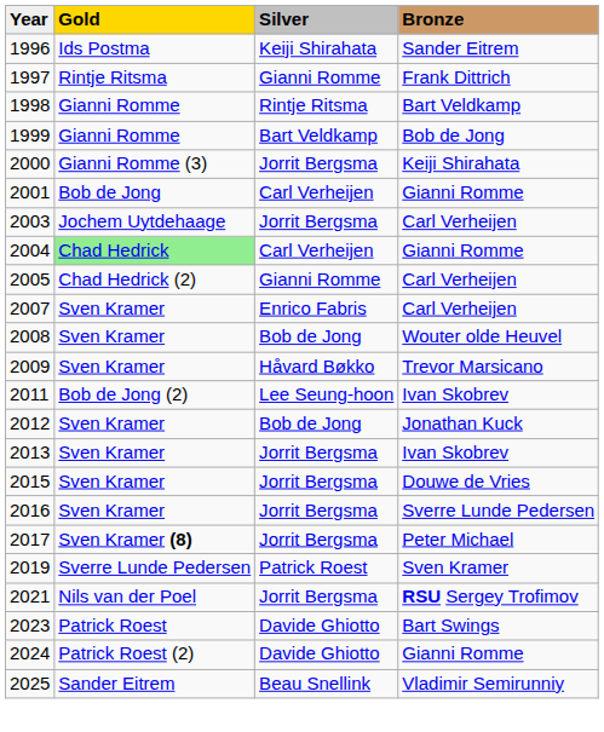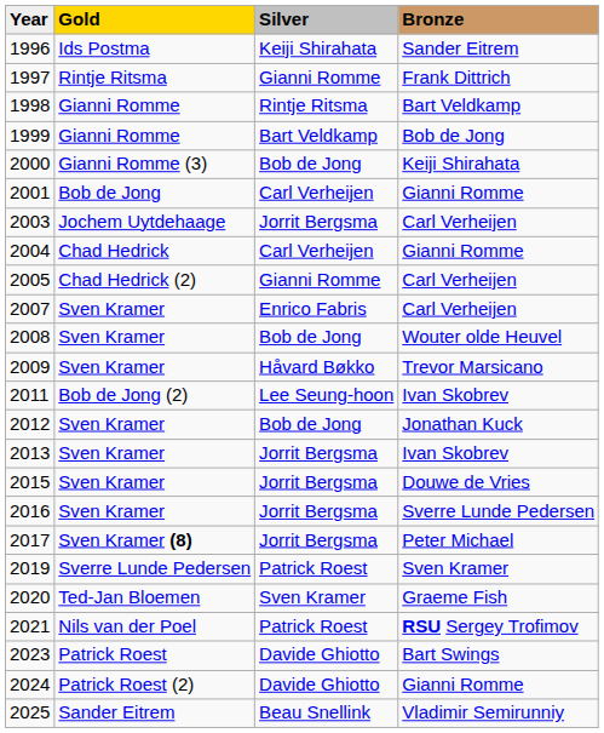 <table class="wikitable">
 <tr align="left" bgcolor="#efefef">
 <td><strong>Year</strong></td>
 <td bgcolor=gold><strong>Gold</strong></td>
 <td bgcolor=silver><strong>Silver</strong></td>
 <td bgcolor=cc9966><strong>Bronze</strong></td>
 </tr>
 <tr>
 <td>1996</td>
 <td> <a href='#'>Ids Postma</a></td>
 <td> <a href='#'>Keiji Shirahata</a></td>
 <td> <a href='#'>Sander Eitrem</a></td>
 </tr>
 <tr>
 <td>1997</td>
 <td> <a href='#'>Rintje Ritsma</a></td>
 <td> <a href='#'>Gianni Romme</a></td>
 <td> <a href='#'>Frank Dittrich</a></td>
 </tr>
 <tr>
 <td>1998</td>
 <td> <a href='#'>Gianni Romme</a></td>
 <td> <a href='#'>Rintje Ritsma</a></td>
 <td> <a href='#'>Bart Veldkamp</a></td>
 </tr>
 <tr>
 <td>1999</td>
 <td> <a href='#'>Gianni Romme</a></td>
 <td> <a href='#'>Bart Veldkamp</a></td>
 <td> <a href='#'>Bob de Jong</a></td>
 </tr>
 <tr>
 <td>2000</td>
 <td> <a href='#'>Gianni Romme</a> (3)</td>
-<td> <a href='#'>Jorrit Bergsma</a></td>
+<td> <a href='#'>Bob de Jong</a></td>
 <td> <a href='#'>Keiji Shirahata</a></td>
 </tr>
 <tr>
 <td>2001</td>
 <td> <a href='#'>Bob de Jong</a></td>
 <td> <a href='#'>Carl Verheijen</a></td>
 <td> <a href='#'>Gianni Romme</a></td>
 </tr>
 <tr>
 <td>2003</td>
 <td> <a href='#'>Jochem Uytdehaage</a></td>
 <td> <a href='#'>Jorrit Bergsma</a></td>
 <td> <a href='#'>Carl Verheijen</a></td>
 </tr>
 <tr>
 <td>2004</td>
-<td style="background: lightgreen;"> <a href='#'>Chad Hedrick</a></td>
+<td> <a href='#'>Chad Hedrick</a></td>
 <td> <a href='#'>Carl Verheijen</a></td>
 <td> <a href='#'>Gianni Romme</a></td>
 </tr>
 <tr>
 <td>2005</td>
 <td> <a href='#'>Chad Hedrick</a> (2)</td>
 <td> <a href='#'>Gianni Romme</a></td>
 <td> <a href='#'>Carl Verheijen</a></td>
 </tr>
 <tr>
 <td>2007</td>
 <td> <a href='#'>Sven Kramer</a></td>
 <td> <a href='#'>Enrico Fabris</a></td>
 <td> <a href='#'>Carl Verheijen</a></td>
 </tr>
 <tr>
 <td>2008</td>
 <td> <a href='#'>Sven Kramer</a></td>
 <td> <a href='#'>Bob de Jong</a></td>
 <td> <a href='#'>Wouter olde Heuvel</a></td>
 </tr>
 <tr>
 <td>2009</td>
 <td> <a href='#'>Sven Kramer</a></td>
 <td> <a href='#'>Håvard Bøkko</a></td>
 <td> <a href='#'>Trevor Marsicano</a></td>
 </tr>
 <tr>
 <td>2011</td>
 <td> <a href='#'>Bob de Jong</a> (2)</td>
 <td> <a href='#'>Lee Seung-hoon</a></td>
 <td> <a href='#'>Ivan Skobrev</a></td>
 </tr>
 <tr>
 <td>2012</td>
 <td> <a href='#'>Sven Kramer</a></td>
 <td> <a href='#'>Bob de Jong</a></td>
 <td> <a href='#'>Jonathan Kuck</a></td>
 </tr>
 <tr>
 <td>2013</td>
 <td> <a href='#'>Sven Kramer</a></td>
 <td> <a href='#'>Jorrit Bergsma</a></td>
 <td> <a href='#'>Ivan Skobrev</a></td>
 </tr>
 <tr>
 <td>2015</td>
 <td> <a href='#'>Sven Kramer</a></td>
 <td> <a href='#'>Jorrit Bergsma</a></td>
 <td> <a href='#'>Douwe de Vries</a></td>
 </tr>
 <tr>
 <td>2016</td>
 <td> <a href='#'>Sven Kramer</a></td>
 <td> <a href='#'>Jorrit Bergsma</a></td>
 <td> <a href='#'>Sverre Lunde  Pedersen</a></td>
 </tr>
 <tr>
 <td>2017</td>
 <td> <a href='#'>Sven Kramer</a> <strong>(8)</strong></td>
 <td> <a href='#'>Jorrit Bergsma</a></td>
 <td> <a href='#'>Peter Michael</a></td>
 </tr>
 <tr>
 <td>2019</td>
 <td> <a href='#'>Sverre Lunde  Pedersen</a></td>
 <td> <a href='#'>Patrick Roest</a></td>
 <td> <a href='#'>Sven Kramer</a></td>
 </tr>
 <tr>
+<td>2020</td>
+<td> <a href='#'>Ted-Jan Bloemen</a></td>
+<td> <a href='#'>Sven Kramer</a></td>
+<td> <a href='#'>Graeme Fish</a></td>
+</tr>
+<tr>
 <td>2021</td>
 <td> <a href='#'>Nils van der Poel</a></td>
-<td> <a href='#'>Jorrit Bergsma</a></td>
+<td> <a href='#'>Patrick Roest</a></td>
 <td><strong><a href='#'>RSU</a></strong> <a href='#'>Sergey Trofimov</a></td>
 </tr>
 <tr>
 <td>2023</td>
 <td> <a href='#'>Patrick Roest</a></td>
 <td> <a href='#'>Davide Ghiotto</a></td>
 <td> <a href='#'>Bart Swings</a></td>
 </tr>
 <tr>
 <td>2024</td>
 <td> <a href='#'>Patrick Roest</a> (2)</td>
 <td> <a href='#'>Davide Ghiotto</a></td>
 <td> <a href='#'>Gianni Romme</a></td>
 </tr>
 <tr>
 <td>2025</td>
 <td> <a href='#'>Sander Eitrem</a></td>
 <td> <a href='#'>Beau Snellink</a></td>
 <td> <a href='#'>Vladimir Semirunniy</a></td>
 </tr>
 </table>
